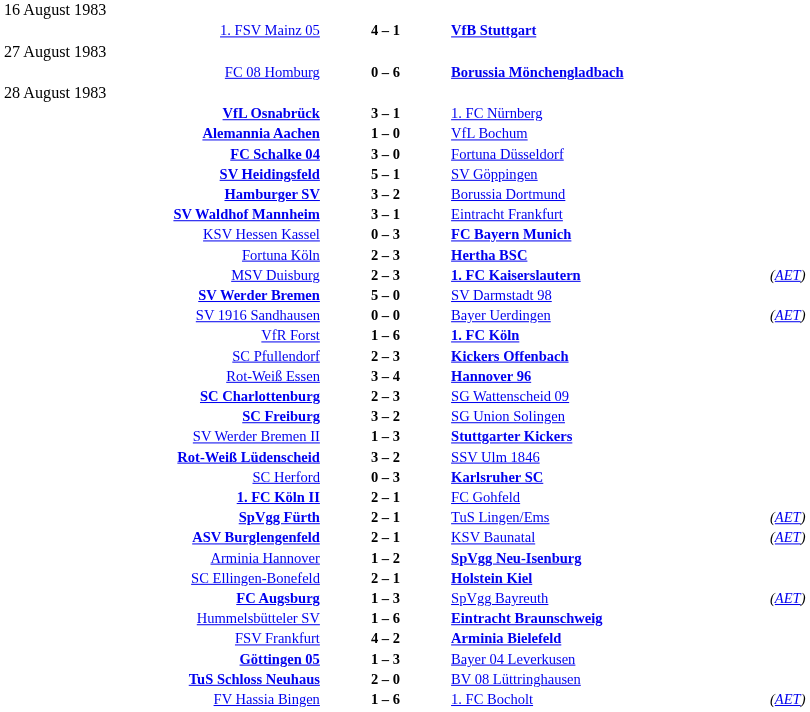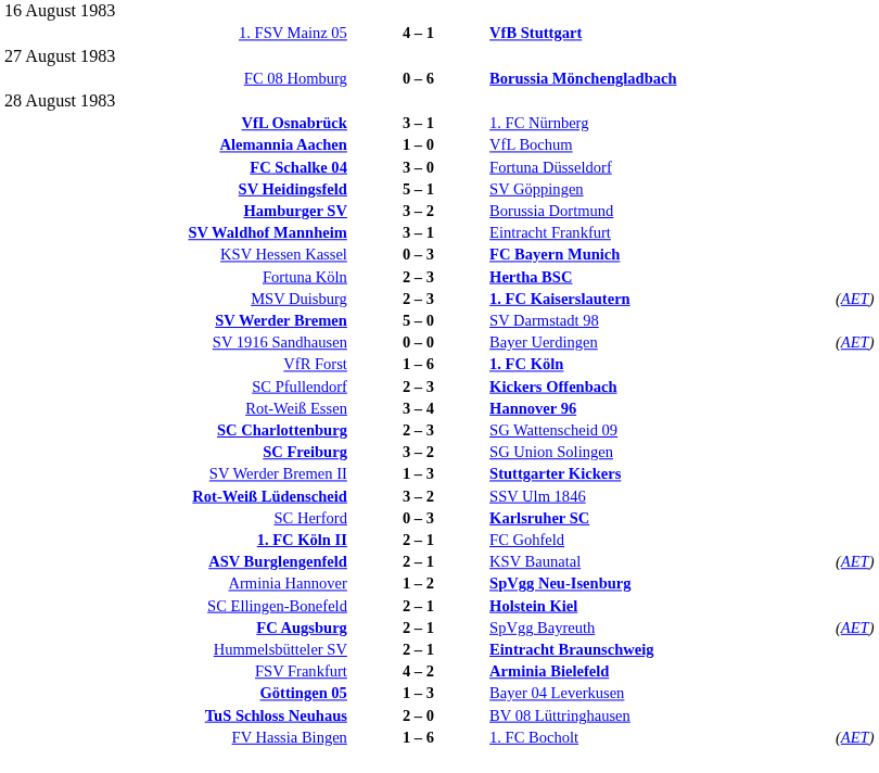 <table width=100% cellspacing=1>
 <tr>
 <th width=25%></th>
 <th width=10%></th>
 <th width=25%></th>
 <th></th>
 </tr>
 <tr>
 <td>16 August 1983</td>
 </tr>
 <tr style=font-size:90%>
 <td align=right><a href='#'>1. FSV Mainz 05</a></td>
 <td align=center><strong>4 – 1</strong></td>
 <td><strong><a href='#'>VfB Stuttgart</a></strong></td>
 </tr>
 <tr>
 <td>27 August 1983</td>
 </tr>
 <tr style=font-size:90%>
 <td align=right><a href='#'>FC 08 Homburg</a></td>
 <td align=center><strong>0 – 6</strong></td>
 <td><strong><a href='#'>Borussia Mönchengladbach</a></strong></td>
 </tr>
 <tr>
 <td>28 August 1983</td>
 </tr>
 <tr style=font-size:90%>
 <td align=right><strong><a href='#'>VfL Osnabrück</a></strong></td>
 <td align=center><strong>3 – 1</strong></td>
 <td><a href='#'>1. FC Nürnberg</a></td>
 </tr>
 <tr style=font-size:90%>
 <td align=right><strong><a href='#'>Alemannia Aachen</a></strong></td>
 <td align=center><strong>1 – 0</strong></td>
 <td><a href='#'>VfL Bochum</a></td>
 </tr>
 <tr style=font-size:90%>
 <td align=right><strong><a href='#'>FC Schalke 04</a></strong></td>
 <td align=center><strong>3 – 0</strong></td>
 <td><a href='#'>Fortuna Düsseldorf</a></td>
 </tr>
 <tr style=font-size:90%>
 <td align=right><strong><a href='#'>SV Heidingsfeld</a></strong></td>
 <td align=center><strong>5 – 1</strong></td>
 <td><a href='#'>SV Göppingen</a></td>
 </tr>
 <tr style=font-size:90%>
 <td align=right><strong><a href='#'>Hamburger SV</a></strong></td>
 <td align=center><strong>3 – 2</strong></td>
 <td><a href='#'>Borussia Dortmund</a></td>
 </tr>
 <tr style=font-size:90%>
 <td align=right><strong><a href='#'>SV Waldhof Mannheim</a></strong></td>
 <td align=center><strong>3 – 1</strong></td>
 <td><a href='#'>Eintracht Frankfurt</a></td>
 </tr>
 <tr style=font-size:90%>
 <td align=right><a href='#'>KSV Hessen Kassel</a></td>
 <td align=center><strong>0 – 3</strong></td>
 <td><strong><a href='#'>FC Bayern Munich</a></strong></td>
 </tr>
 <tr style=font-size:90%>
 <td align=right><a href='#'>Fortuna Köln</a></td>
 <td align=center><strong>2 – 3</strong></td>
 <td><strong><a href='#'>Hertha BSC</a></strong></td>
 </tr>
 <tr style=font-size:90%>
 <td align=right><a href='#'>MSV Duisburg</a></td>
 <td align=center><strong>2 – 3</strong></td>
 <td><strong><a href='#'>1. FC Kaiserslautern</a></strong></td>
 <td><em>(<a href='#'>AET</a>)</em></td>
 </tr>
 <tr style=font-size:90%>
 <td align=right><strong><a href='#'>SV Werder Bremen</a></strong></td>
 <td align=center><strong>5 – 0</strong></td>
 <td><a href='#'>SV Darmstadt 98</a></td>
 </tr>
 <tr style=font-size:90%>
 <td align=right><a href='#'>SV 1916 Sandhausen</a></td>
 <td align=center><strong>0 – 0</strong></td>
 <td><a href='#'>Bayer Uerdingen</a></td>
 <td><em>(<a href='#'>AET</a>)</em></td>
 </tr>
 <tr style=font-size:90%>
 <td align=right><a href='#'>VfR Forst</a></td>
 <td align=center><strong>1 – 6</strong></td>
 <td><strong><a href='#'>1. FC Köln</a></strong></td>
 </tr>
 <tr style=font-size:90%>
 <td align=right><a href='#'>SC Pfullendorf</a></td>
 <td align=center><strong>2 – 3</strong></td>
 <td><strong><a href='#'>Kickers Offenbach</a></strong></td>
 </tr>
 <tr style=font-size:90%>
 <td align=right><a href='#'>Rot-Weiß Essen</a></td>
 <td align=center><strong>3 – 4</strong></td>
 <td><strong><a href='#'>Hannover 96</a></strong></td>
 </tr>
 <tr style=font-size:90%>
 <td align=right><strong><a href='#'>SC Charlottenburg</a></strong></td>
 <td align=center><strong>2 – 3</strong></td>
 <td><a href='#'>SG Wattenscheid 09</a></td>
 </tr>
 <tr style=font-size:90%>
 <td align=right><strong><a href='#'>SC Freiburg</a></strong></td>
 <td align=center><strong>3 – 2</strong></td>
 <td><a href='#'>SG Union Solingen</a></td>
 </tr>
 <tr style=font-size:90%>
 <td align=right><a href='#'>SV Werder Bremen II</a></td>
 <td align=center><strong>1 – 3</strong></td>
 <td><strong><a href='#'>Stuttgarter Kickers</a></strong></td>
 </tr>
 <tr style=font-size:90%>
 <td align=right><strong><a href='#'>Rot-Weiß Lüdenscheid</a></strong></td>
 <td align=center><strong>3 – 2</strong></td>
 <td><a href='#'>SSV Ulm 1846</a></td>
 </tr>
 <tr style=font-size:90%>
 <td align=right><a href='#'>SC Herford</a></td>
 <td align=center><strong>0 – 3</strong></td>
 <td><strong><a href='#'>Karlsruher SC</a></strong></td>
 </tr>
 <tr style=font-size:90%>
 <td align=right><strong><a href='#'>1. FC Köln II</a></strong></td>
 <td align=center><strong>2 – 1</strong></td>
 <td><a href='#'>FC Gohfeld</a></td>
 </tr>
 <tr style=font-size:90%>
-<td align=right><strong><a href='#'>SpVgg Fürth</a></strong></td>
-<td align=center><strong>2 – 1</strong></td>
-<td><a href='#'>TuS Lingen/Ems</a></td>
-<td><em>(<a href='#'>AET</a>)</em></td>
-</tr>
-<tr style=font-size:90%>
 <td align=right><strong><a href='#'>ASV Burglengenfeld</a></strong></td>
 <td align=center><strong>2 – 1</strong></td>
 <td><a href='#'>KSV Baunatal</a></td>
 <td><em>(<a href='#'>AET</a>)</em></td>
 </tr>
 <tr style=font-size:90%>
 <td align=right><a href='#'>Arminia Hannover</a></td>
 <td align=center><strong>1 – 2</strong></td>
 <td><strong><a href='#'>SpVgg Neu-Isenburg</a></strong></td>
 </tr>
 <tr style=font-size:90%>
 <td align=right><a href='#'>SC Ellingen-Bonefeld</a></td>
 <td align=center><strong>2 – 1</strong></td>
 <td><strong><a href='#'>Holstein Kiel</a></strong></td>
 </tr>
 <tr style=font-size:90%>
 <td align=right><strong><a href='#'>FC Augsburg</a></strong></td>
-<td align=center><strong>1 – 3</strong></td>
+<td align=center><strong>2 – 1</strong></td>
 <td><a href='#'>SpVgg Bayreuth</a></td>
 <td><em>(<a href='#'>AET</a>)</em></td>
 </tr>
 <tr style=font-size:90%>
 <td align=right><a href='#'>Hummelsbütteler SV</a></td>
-<td align=center><strong>1 – 6</strong></td>
+<td align=center><strong>2 – 1</strong></td>
 <td><strong><a href='#'>Eintracht Braunschweig</a></strong></td>
 </tr>
 <tr style=font-size:90%>
 <td align=right><a href='#'>FSV Frankfurt</a></td>
 <td align=center><strong>4 – 2</strong></td>
 <td><strong><a href='#'>Arminia Bielefeld</a></strong></td>
 </tr>
 <tr style=font-size:90%>
 <td align=right><strong><a href='#'>Göttingen 05</a></strong></td>
 <td align=center><strong>1 – 3</strong></td>
 <td><a href='#'>Bayer 04 Leverkusen</a></td>
 </tr>
 <tr style=font-size:90%>
 <td align=right><strong><a href='#'>TuS Schloss Neuhaus</a></strong></td>
 <td align=center><strong>2 – 0</strong></td>
 <td><a href='#'>BV 08 Lüttringhausen</a></td>
 </tr>
 <tr style=font-size:90%>
 <td align=right><a href='#'>FV Hassia Bingen</a></td>
 <td align=center><strong>1 – 6</strong></td>
 <td><a href='#'>1. FC Bocholt</a></td>
 <td><em>(<a href='#'>AET</a>)</em></td>
 </tr>
 </table>
